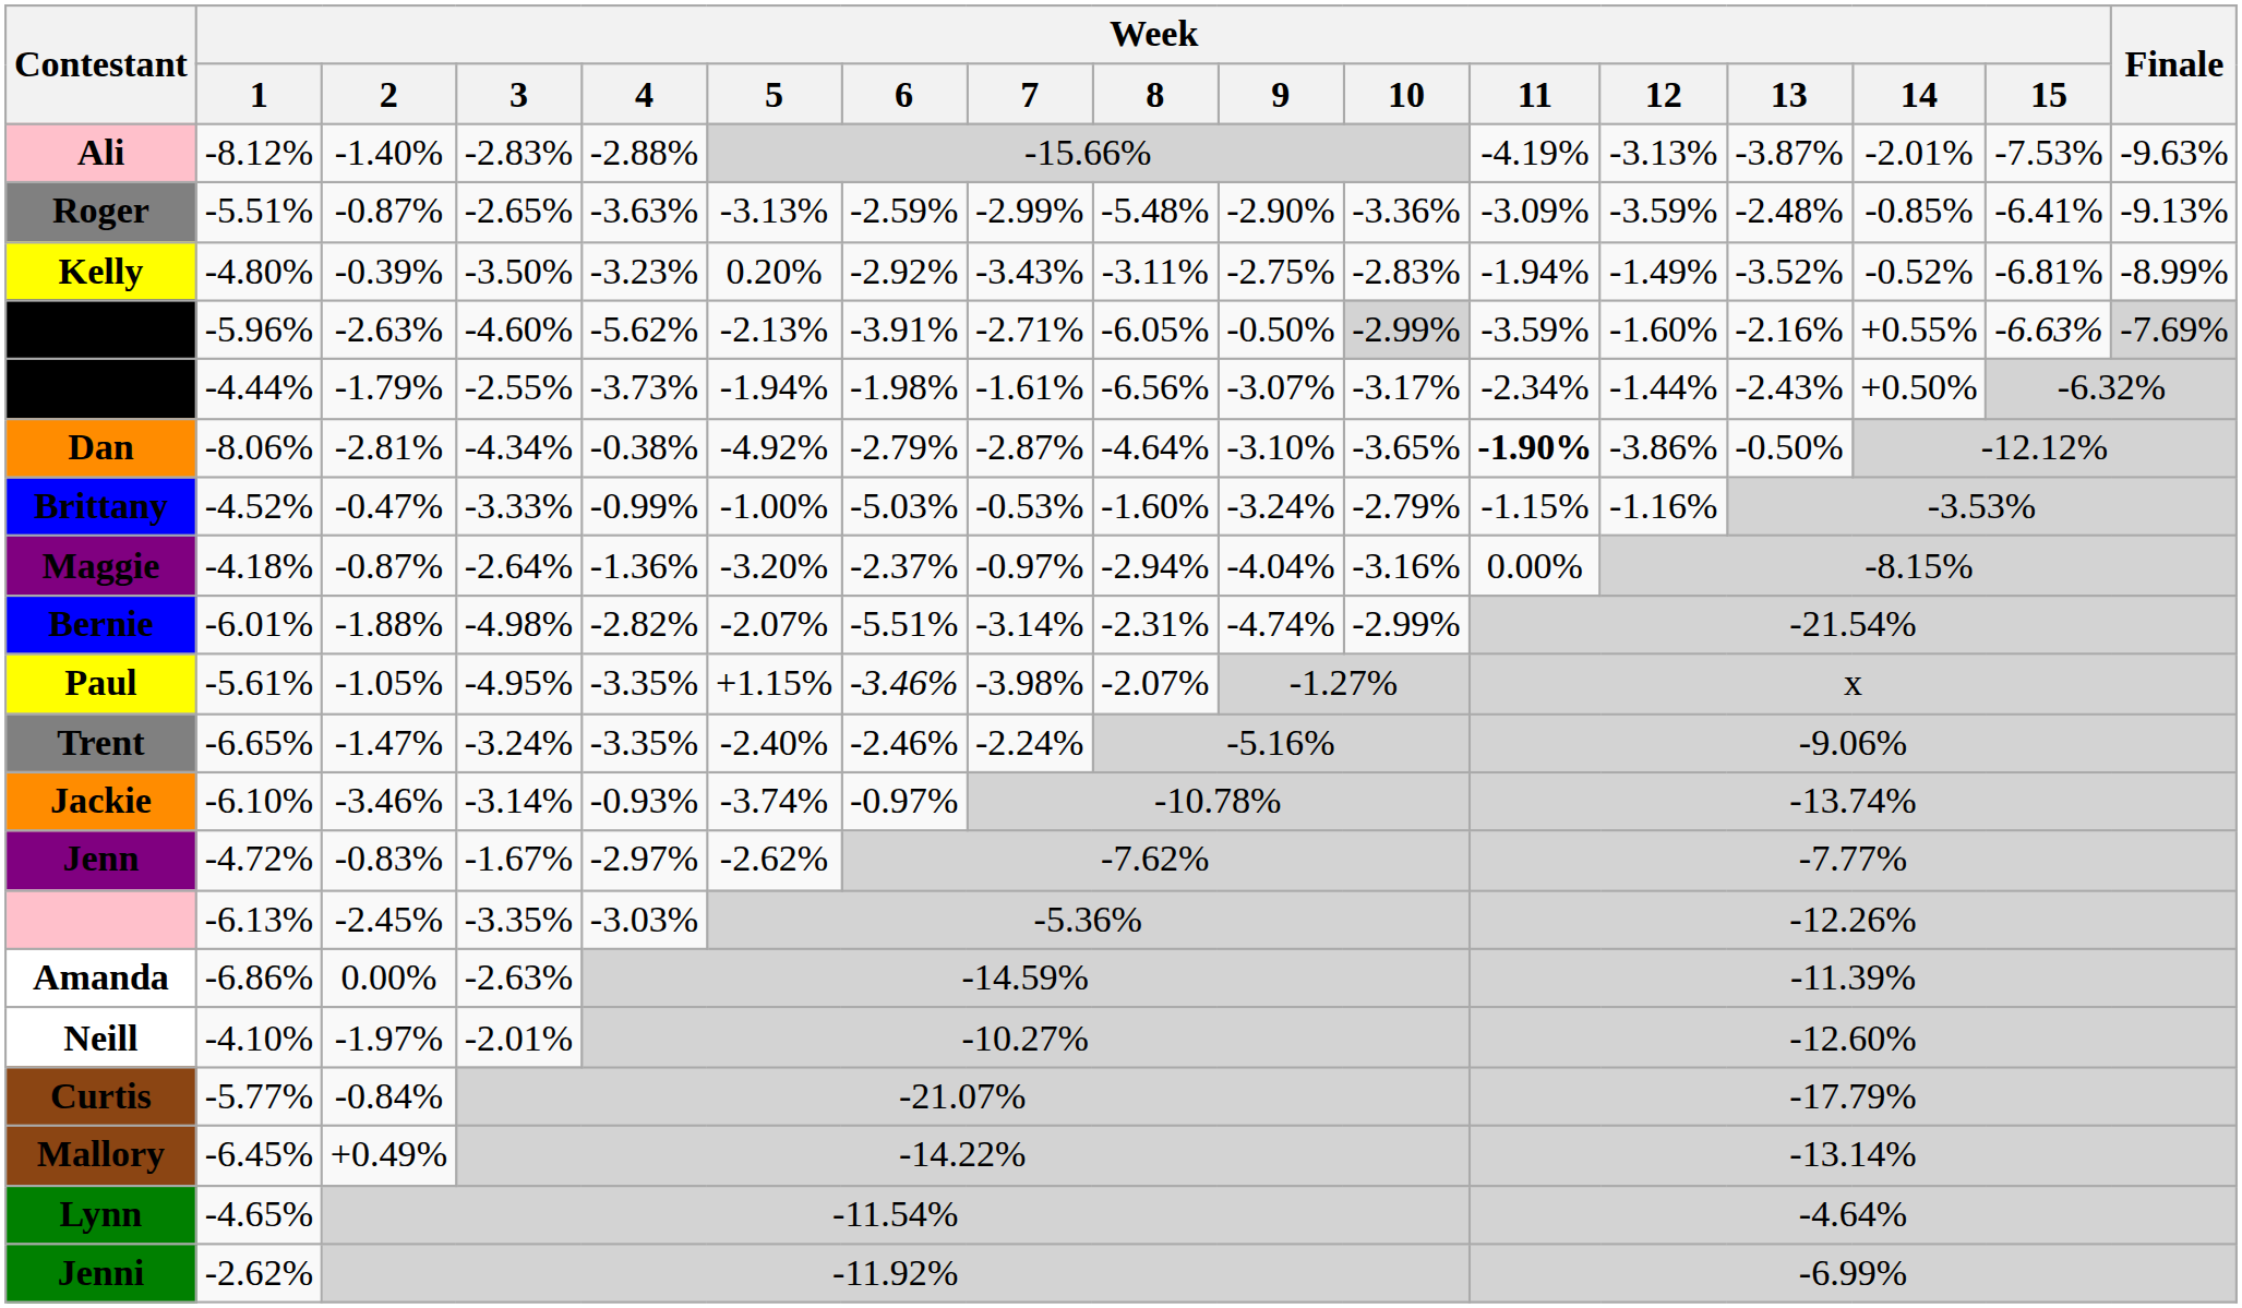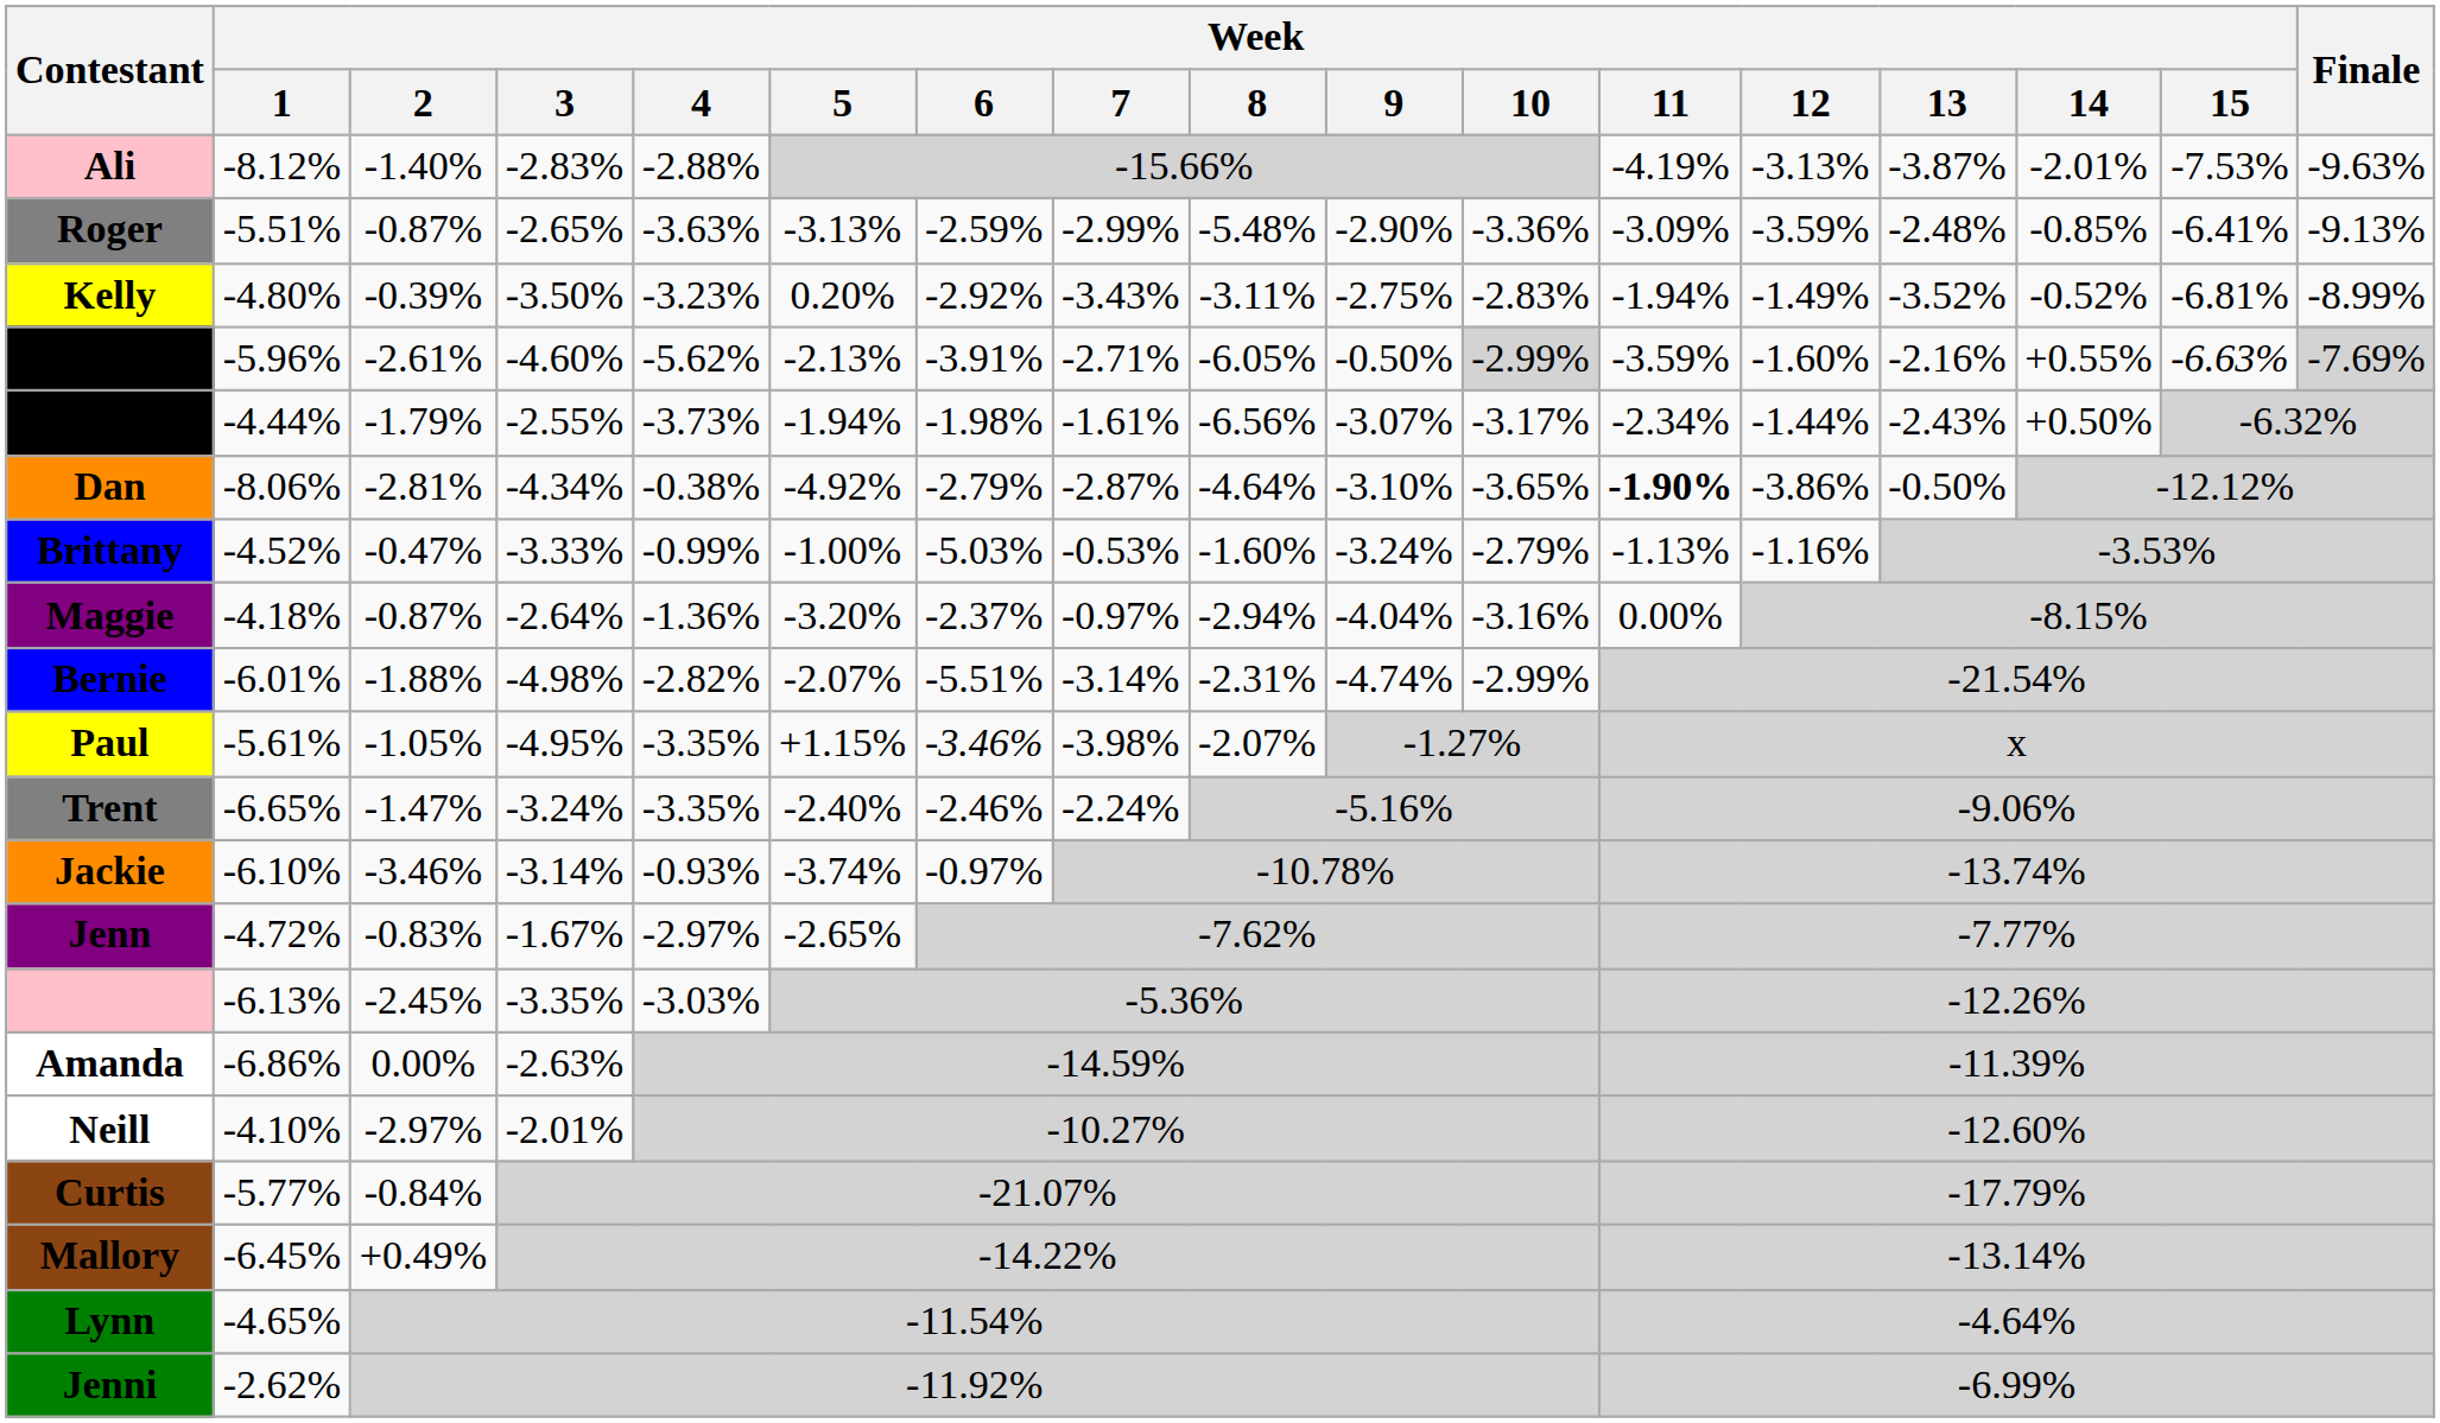 <table class="wikitable" style="text-align:center">
 <tr>
 <th rowspan=2>Contestant</th>
 <th colspan=15>Week</th>
 <th rowspan=2>Finale</th>
 </tr>
 <tr>
 <th>1</th>
 <th>2</th>
 <th>3</th>
 <th>4</th>
 <th>5</th>
 <th>6</th>
 <th>7</th>
 <th>8</th>
 <th>9</th>
 <th>10</th>
 <th>11</th>
 <th>12</th>
 <th>13</th>
 <th>14</th>
 <th>15</th>
 </tr>
 <tr>
 <td bgcolor="pink"><strong>Ali</strong></td>
 <td>-8.12%</td>
 <td>-1.40%</td>
 <td>-2.83%</td>
 <td>-2.88%</td>
 <td bgcolor="lightgrey" colspan=6>-15.66%</td>
 <td>-4.19%</td>
 <td>-3.13%</td>
 <td>-3.87%</td>
 <td>-2.01%</td>
 <td>-7.53%</td>
 <td>-9.63%</td>
 </tr>
 <tr>
 <td bgcolor="gray"><strong>Roger</strong></td>
 <td>-5.51%</td>
 <td>-0.87%</td>
 <td>-2.65%</td>
 <td>-3.63%</td>
 <td>-3.13%</td>
 <td>-2.59%</td>
 <td>-2.99%</td>
 <td>-5.48%</td>
 <td>-2.90%</td>
 <td>-3.36%</td>
 <td>-3.09%</td>
 <td>-3.59%</td>
 <td>-2.48%</td>
 <td>-0.85%</td>
 <td>-6.41%</td>
 <td>-9.13%</td>
 </tr>
 <tr>
 <td bgcolor="yellow"><span><strong>Kelly</strong></span></td>
 <td>-4.80%</td>
 <td>-0.39%</td>
 <td>-3.50%</td>
 <td>-3.23%</td>
 <td>0.20%</td>
 <td>-2.92%</td>
 <td>-3.43%</td>
 <td>-3.11%</td>
 <td>-2.75%</td>
 <td>-2.83%</td>
 <td>-1.94%</td>
 <td>-1.49%</td>
 <td>-3.52%</td>
 <td>-0.52%</td>
 <td>-6.81%</td>
 <td>-8.99%</td>
 </tr>
 <tr>
 <td bgcolor="black"><span><strong>Mark</strong></span></td>
 <td>-5.96%</td>
-<td>-2.63%</td>
+<td>-2.61%</td>
 <td>-4.60%</td>
 <td>-5.62%</td>
 <td>-2.13%</td>
 <td>-3.91%</td>
 <td>-2.71%</td>
 <td>-6.05%</td>
 <td>-0.50%</td>
 <td bgcolor="lightgrey">-2.99%</td>
 <td>-3.59%</td>
 <td>-1.60%</td>
 <td>-2.16%</td>
 <td>+0.55%</td>
 <td><em>-6.63%</em></td>
 <td bgcolor="lightgrey">-7.69%</td>
 </tr>
 <tr>
 <td bgcolor="black"><span><strong>Jay</strong></span></td>
 <td>-4.44%</td>
 <td>-1.79%</td>
 <td>-2.55%</td>
 <td>-3.73%</td>
 <td>-1.94%</td>
 <td>-1.98%</td>
 <td>-1.61%</td>
 <td>-6.56%</td>
 <td>-3.07%</td>
 <td>-3.17%</td>
 <td>-2.34%</td>
 <td>-1.44%</td>
 <td>-2.43%</td>
 <td>+0.50%</td>
 <td bgcolor="lightgrey" colspan=2>-6.32%</td>
 </tr>
 <tr>
 <td bgcolor="darkorange"><span><strong>Dan</strong></span></td>
 <td>-8.06%</td>
 <td>-2.81%</td>
 <td>-4.34%</td>
 <td>-0.38%</td>
 <td>-4.92%</td>
 <td>-2.79%</td>
 <td>-2.87%</td>
 <td>-4.64%</td>
 <td>-3.10%</td>
 <td>-3.65%</td>
 <td><strong>-1.90%</strong></td>
 <td>-3.86%</td>
 <td>-0.50%</td>
 <td bgcolor="lightgrey" colspan=3>-12.12%</td>
 </tr>
 <tr>
 <td bgcolor="blue"><span><strong>Brittany</strong></span></td>
 <td>-4.52%</td>
 <td>-0.47%</td>
 <td>-3.33%</td>
 <td>-0.99%</td>
 <td>-1.00%</td>
 <td>-5.03%</td>
 <td>-0.53%</td>
 <td>-1.60%</td>
 <td>-3.24%</td>
 <td>-2.79%</td>
-<td>-1.15%</td>
+<td>-1.13%</td>
 <td>-1.16%</td>
 <td bgcolor="lightgrey" colspan=4>-3.53%</td>
 </tr>
 <tr>
 <td bgcolor="purple"><span><strong>Maggie</strong></span></td>
 <td>-4.18%</td>
 <td>-0.87%</td>
 <td>-2.64%</td>
 <td>-1.36%</td>
 <td>-3.20%</td>
 <td>-2.37%</td>
 <td>-0.97%</td>
 <td>-2.94%</td>
 <td>-4.04%</td>
 <td>-3.16%</td>
 <td>0.00%</td>
 <td bgcolor="lightgrey" colspan=5>-8.15%</td>
 </tr>
 <tr>
 <td bgcolor="blue"><span><strong>Bernie</strong></span></td>
 <td>-6.01%</td>
 <td>-1.88%</td>
 <td>-4.98%</td>
 <td>-2.82%</td>
 <td>-2.07%</td>
 <td>-5.51%</td>
 <td>-3.14%</td>
 <td>-2.31%</td>
 <td>-4.74%</td>
 <td>-2.99%</td>
 <td bgcolor="lightgrey" colspan=6>-21.54%</td>
 </tr>
 <tr>
 <td bgcolor="yellow"><span><strong>Paul</strong></span></td>
 <td>-5.61%</td>
 <td>-1.05%</td>
 <td>-4.95%</td>
 <td>-3.35%</td>
 <td>+1.15%</td>
 <td><em>-3.46%</em></td>
 <td>-3.98%</td>
 <td>-2.07%</td>
 <td bgcolor="lightgrey" colspan=2>-1.27%</td>
 <td bgcolor="lightgrey" colspan=6>x</td>
 </tr>
 <tr>
 <td bgcolor="gray"><strong>Trent</strong></td>
 <td>-6.65%</td>
 <td>-1.47%</td>
 <td>-3.24%</td>
 <td>-3.35%</td>
 <td>-2.40%</td>
 <td>-2.46%</td>
 <td>-2.24%</td>
 <td bgcolor="lightgrey" colspan=3>-5.16%</td>
 <td bgcolor="lightgrey" colspan=6>-9.06%</td>
 </tr>
 <tr>
 <td bgcolor="darkorange"><span><strong>Jackie</strong></span></td>
 <td>-6.10%</td>
 <td>-3.46%</td>
 <td>-3.14%</td>
 <td>-0.93%</td>
 <td>-3.74%</td>
 <td>-0.97%</td>
 <td bgcolor="lightgrey" colspan=4>-10.78%</td>
 <td bgcolor="lightgrey" colspan=6>-13.74%</td>
 </tr>
 <tr>
 <td bgcolor="purple"><span><strong>Jenn</strong></span></td>
 <td>-4.72%</td>
 <td>-0.83%</td>
 <td>-1.67%</td>
 <td>-2.97%</td>
-<td>-2.62%</td>
+<td>-2.65%</td>
 <td bgcolor="lightgrey" colspan=5>-7.62%</td>
 <td bgcolor="lightgrey" colspan=6>-7.77%</td>
 </tr>
 <tr>
 <td bgcolor="pink"><strong></strong></td>
 <td>-6.13%</td>
 <td>-2.45%</td>
 <td>-3.35%</td>
 <td>-3.03%</td>
 <td bgcolor="lightgrey" colspan=6>-5.36%</td>
 <td bgcolor="lightgrey" colspan=6>-12.26%</td>
 </tr>
 <tr>
 <td bgcolor="white"><strong>Amanda</strong></td>
 <td>-6.86%</td>
 <td>0.00%</td>
 <td>-2.63%</td>
 <td bgcolor="lightgrey" colspan=7>-14.59%</td>
 <td bgcolor="lightgrey" colspan=6>-11.39%</td>
 </tr>
 <tr>
 <td bgcolor="white"><strong>Neill</strong></td>
 <td>-4.10%</td>
-<td>-1.97%</td>
+<td>-2.97%</td>
 <td>-2.01%</td>
 <td bgcolor="lightgrey" colspan=7>-10.27%</td>
 <td bgcolor="lightgrey" colspan=6>-12.60%</td>
 </tr>
 <tr>
 <td bgcolor="saddlebrown"><span><strong>Curtis</strong></span></td>
 <td>-5.77%</td>
 <td>-0.84%</td>
 <td bgcolor="lightgrey" colspan=8>-21.07%</td>
 <td bgcolor="lightgrey" colspan=6>-17.79%</td>
 </tr>
 <tr>
 <td bgcolor="saddlebrown"><span><strong>Mallory</strong></span></td>
 <td>-6.45%</td>
 <td>+0.49%</td>
 <td bgcolor="lightgrey" colspan=8>-14.22%</td>
 <td bgcolor="lightgrey" colspan=6>-13.14%</td>
 </tr>
 <tr>
 <td bgcolor="green"><span><strong>Lynn</strong></span></td>
 <td>-4.65%</td>
 <td bgcolor="lightgrey" colspan=9>-11.54%</td>
 <td bgcolor="lightgrey" colspan=6>-4.64%</td>
 </tr>
 <tr>
 <td bgcolor="green"><span><strong>Jenni</strong></span></td>
 <td>-2.62%</td>
 <td bgcolor="lightgrey" colspan=9>-11.92%</td>
 <td bgcolor="lightgrey" colspan=6>-6.99%</td>
 </tr>
 </table>
